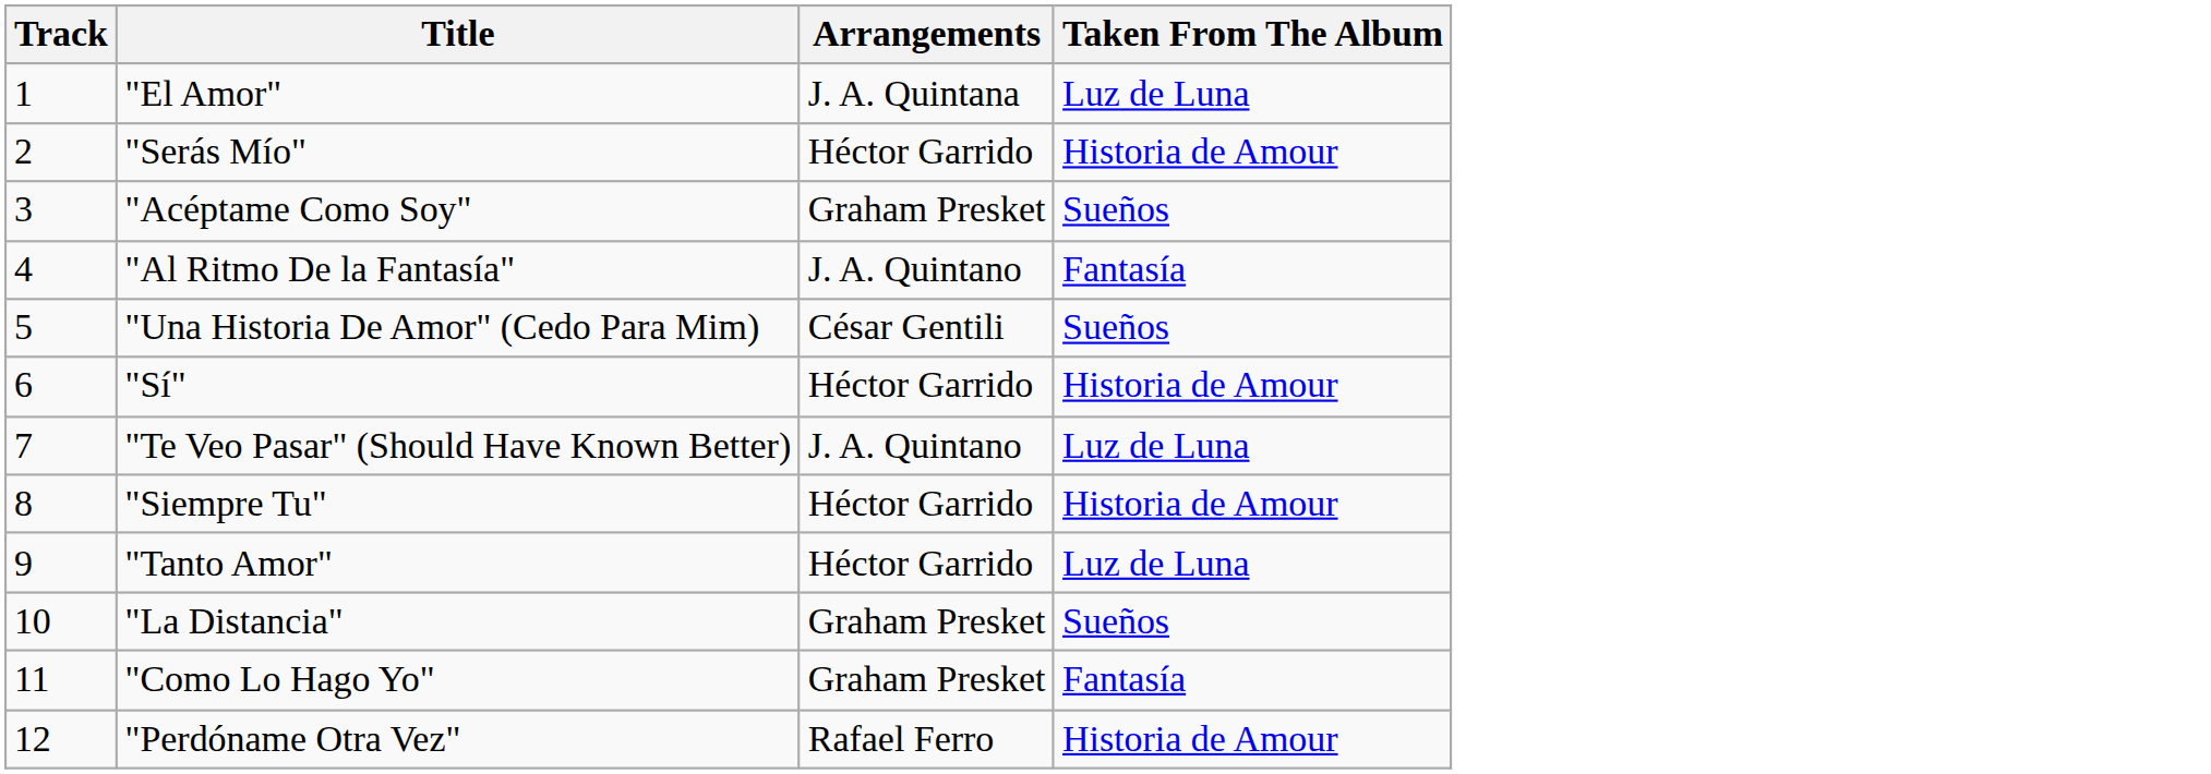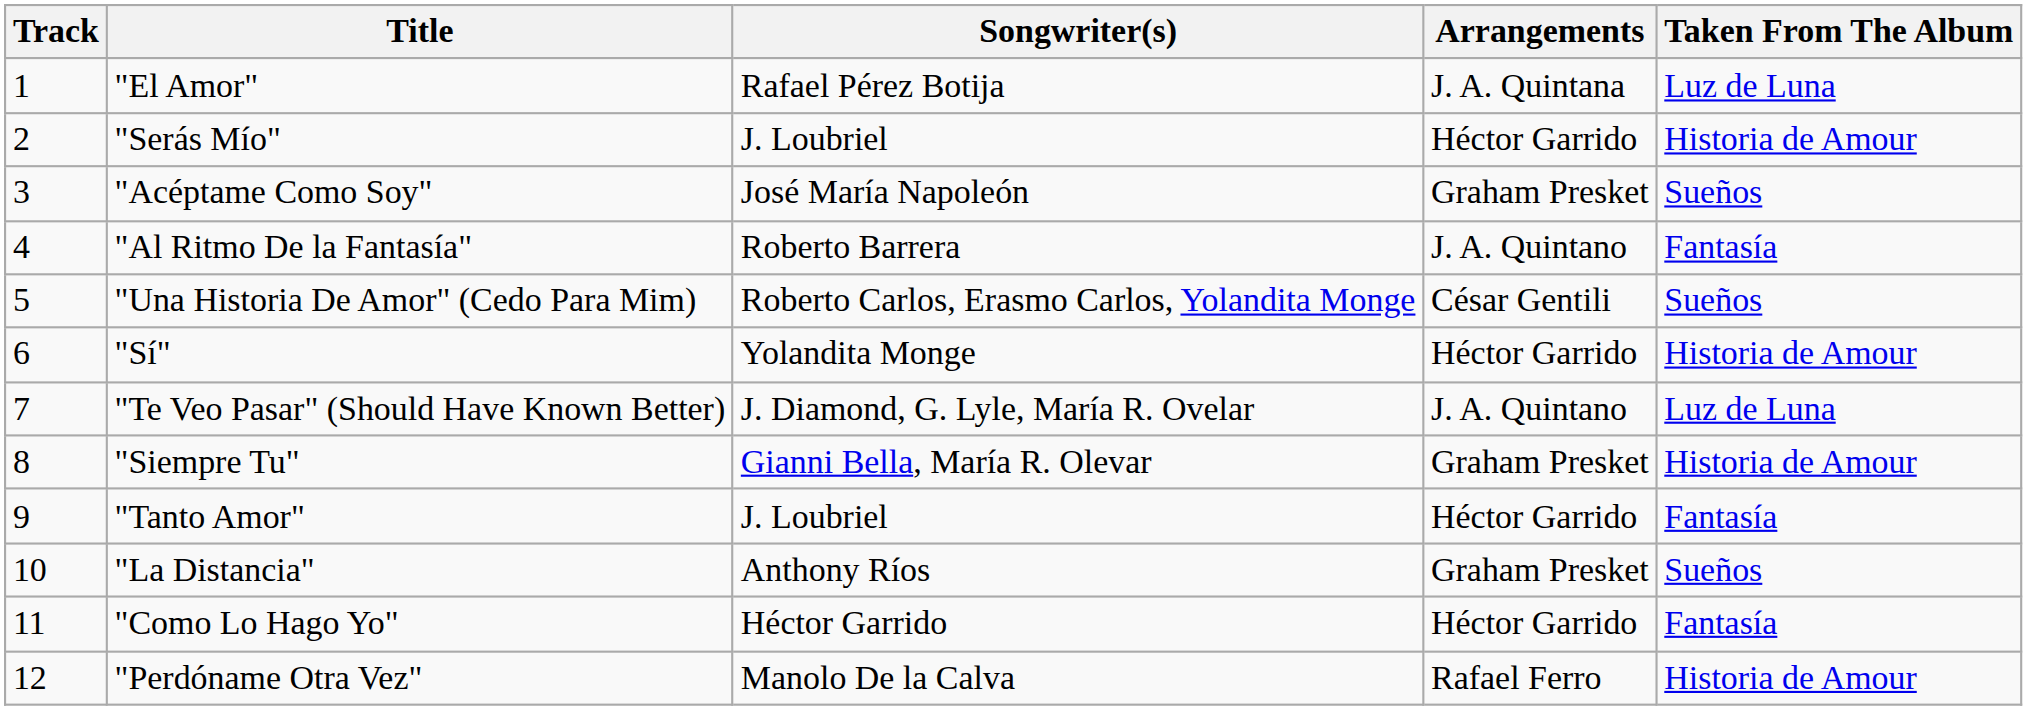 <table class="wikitable">
 <tr>
 <th>Track</th>
 <th>Title</th>
+<th>Songwriter(s)</th>
 <th>Arrangements</th>
 <th>Taken From The Album</th>
 </tr>
 <tr>
 <td>1</td>
 <td>"El Amor"</td>
+<td>Rafael Pérez Botija</td>
 <td>J. A. Quintana</td>
 <td><a href='#'>Luz de Luna</a></td>
 </tr>
 <tr>
 <td>2</td>
 <td>"Serás Mío"</td>
+<td>J. Loubriel</td>
 <td>Héctor Garrido</td>
 <td><a href='#'>Historia de Amour</a></td>
 </tr>
 <tr>
 <td>3</td>
 <td>"Acéptame Como Soy"</td>
+<td>José María Napoleón</td>
 <td>Graham Presket</td>
 <td><a href='#'>Sueños</a></td>
 </tr>
 <tr>
 <td>4</td>
 <td>"Al Ritmo De la Fantasía"</td>
+<td>Roberto Barrera</td>
 <td>J. A. Quintano</td>
 <td><a href='#'>Fantasía</a></td>
 </tr>
 <tr>
 <td>5</td>
 <td>"Una Historia De Amor" (Cedo Para Mim)</td>
+<td>Roberto Carlos, Erasmo Carlos, <a href='#'>Yolandita Monge</a></td>
 <td>César Gentili</td>
 <td><a href='#'>Sueños</a></td>
 </tr>
 <tr>
 <td>6</td>
 <td>"Sí"</td>
+<td>Yolandita Monge</td>
 <td>Héctor Garrido</td>
 <td><a href='#'>Historia de Amour</a></td>
 </tr>
 <tr>
 <td>7</td>
 <td>"Te Veo Pasar" (Should Have Known Better)</td>
+<td>J. Diamond, G. Lyle, María R. Ovelar</td>
 <td>J. A. Quintano</td>
 <td><a href='#'>Luz de Luna</a></td>
 </tr>
 <tr>
 <td>8</td>
 <td>"Siempre Tu"</td>
-<td>Héctor Garrido</td>
+<td><a href='#'>Gianni Bella</a>, María R. Olevar</td>
+<td>Graham Presket</td>
 <td><a href='#'>Historia de Amour</a></td>
 </tr>
 <tr>
 <td>9</td>
 <td>"Tanto Amor"</td>
+<td>J. Loubriel</td>
 <td>Héctor Garrido</td>
-<td><a href='#'>Luz de Luna</a></td>
+<td><a href='#'>Fantasía</a></td>
 </tr>
 <tr>
 <td>10</td>
 <td>"La Distancia"</td>
+<td>Anthony Ríos</td>
 <td>Graham Presket</td>
 <td><a href='#'>Sueños</a></td>
 </tr>
 <tr>
 <td>11</td>
 <td>"Como Lo Hago Yo"</td>
-<td>Graham Presket</td>
+<td>Héctor Garrido</td>
+<td>Héctor Garrido</td>
 <td><a href='#'>Fantasía</a></td>
 </tr>
 <tr>
 <td>12</td>
 <td>"Perdóname Otra Vez"</td>
+<td>Manolo De la Calva</td>
 <td>Rafael Ferro</td>
 <td><a href='#'>Historia de Amour</a></td>
 </tr>
 </table>
